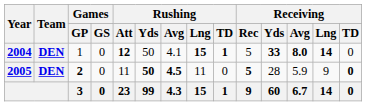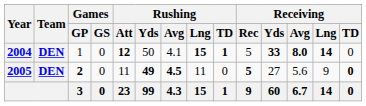 <table class="wikitable" style="text-align:center;">
 <tr>
 <th rowspan="2">Year</th>
 <th rowspan="2">Team</th>
 <th colspan="2">Games</th>
 <th colspan="5">Rushing</th>
 <th colspan="5">Receiving</th>
 </tr>
 <tr>
 <th>GP</th>
 <th>GS</th>
 <th>Att</th>
 <th>Yds</th>
 <th>Avg</th>
 <th>Lng</th>
 <th>TD</th>
 <th>Rec</th>
 <th>Yds</th>
 <th>Avg</th>
 <th>Lng</th>
 <th>TD</th>
 </tr>
 <tr>
 <th><a href='#'>2004</a></th>
 <th><a href='#'>DEN</a></th>
 <td>1</td>
 <td>0</td>
 <td><strong>12</strong></td>
 <td>50</td>
 <td>4.1</td>
 <td><strong>15</strong></td>
 <td><strong>1</strong></td>
 <td>5</td>
 <td><strong>33</strong></td>
 <td><strong>8.0</strong></td>
 <td><strong>14</strong></td>
 <td>0</td>
 </tr>
 <tr>
 <th><a href='#'>2005</a></th>
 <th><a href='#'>DEN</a></th>
 <td><strong>2</strong></td>
 <td>0</td>
 <td>11</td>
-<td><strong>50</strong></td>
+<td><strong>49</strong></td>
 <td><strong>4.5</strong></td>
 <td>11</td>
 <td>0</td>
 <td><strong>5</strong></td>
-<td>28</td>
-<td>5.9</td>
+<td>27</td>
+<td>5.6</td>
 <td>9</td>
 <td><strong>0</strong></td>
 </tr>
 <tr>
 <th colspan="2"></th>
 <th>3</th>
 <th>0</th>
 <th>23</th>
 <th>99</th>
 <th>4.3</th>
 <th>15</th>
 <th>1</th>
 <th>9</th>
 <th>60</th>
 <th>6.7</th>
 <th>14</th>
 <th>0</th>
 </tr>
 </table>
